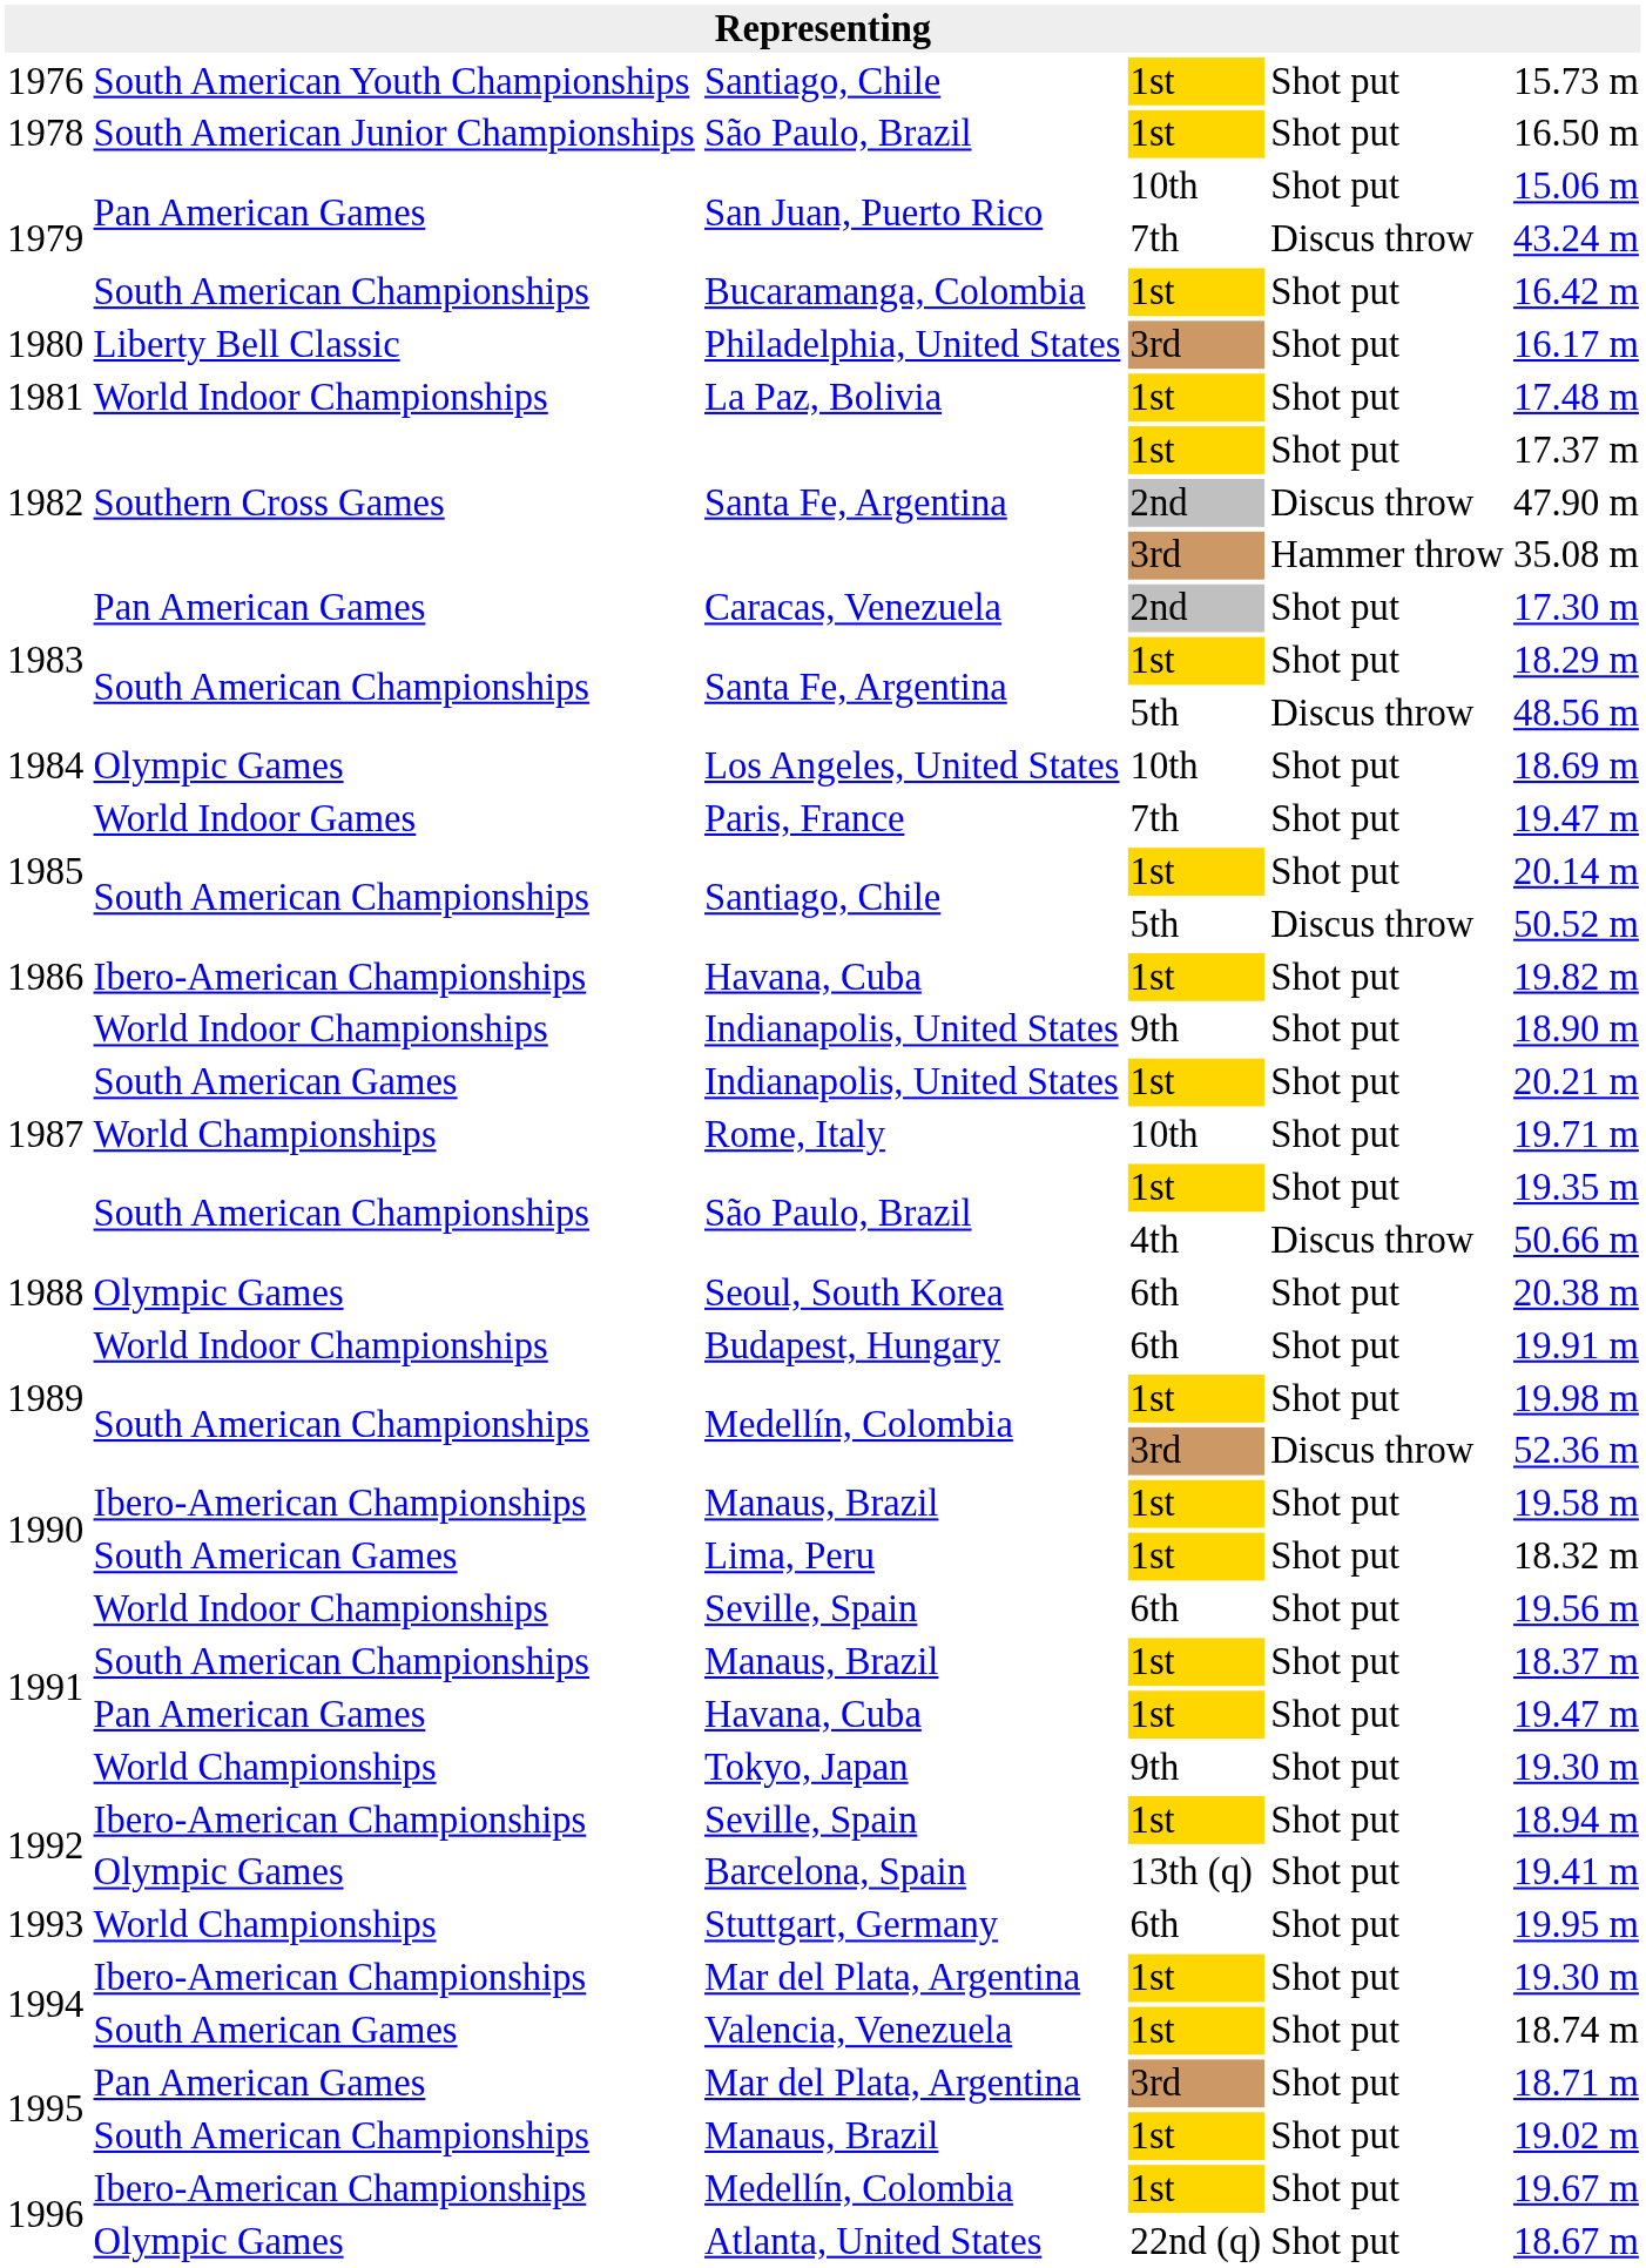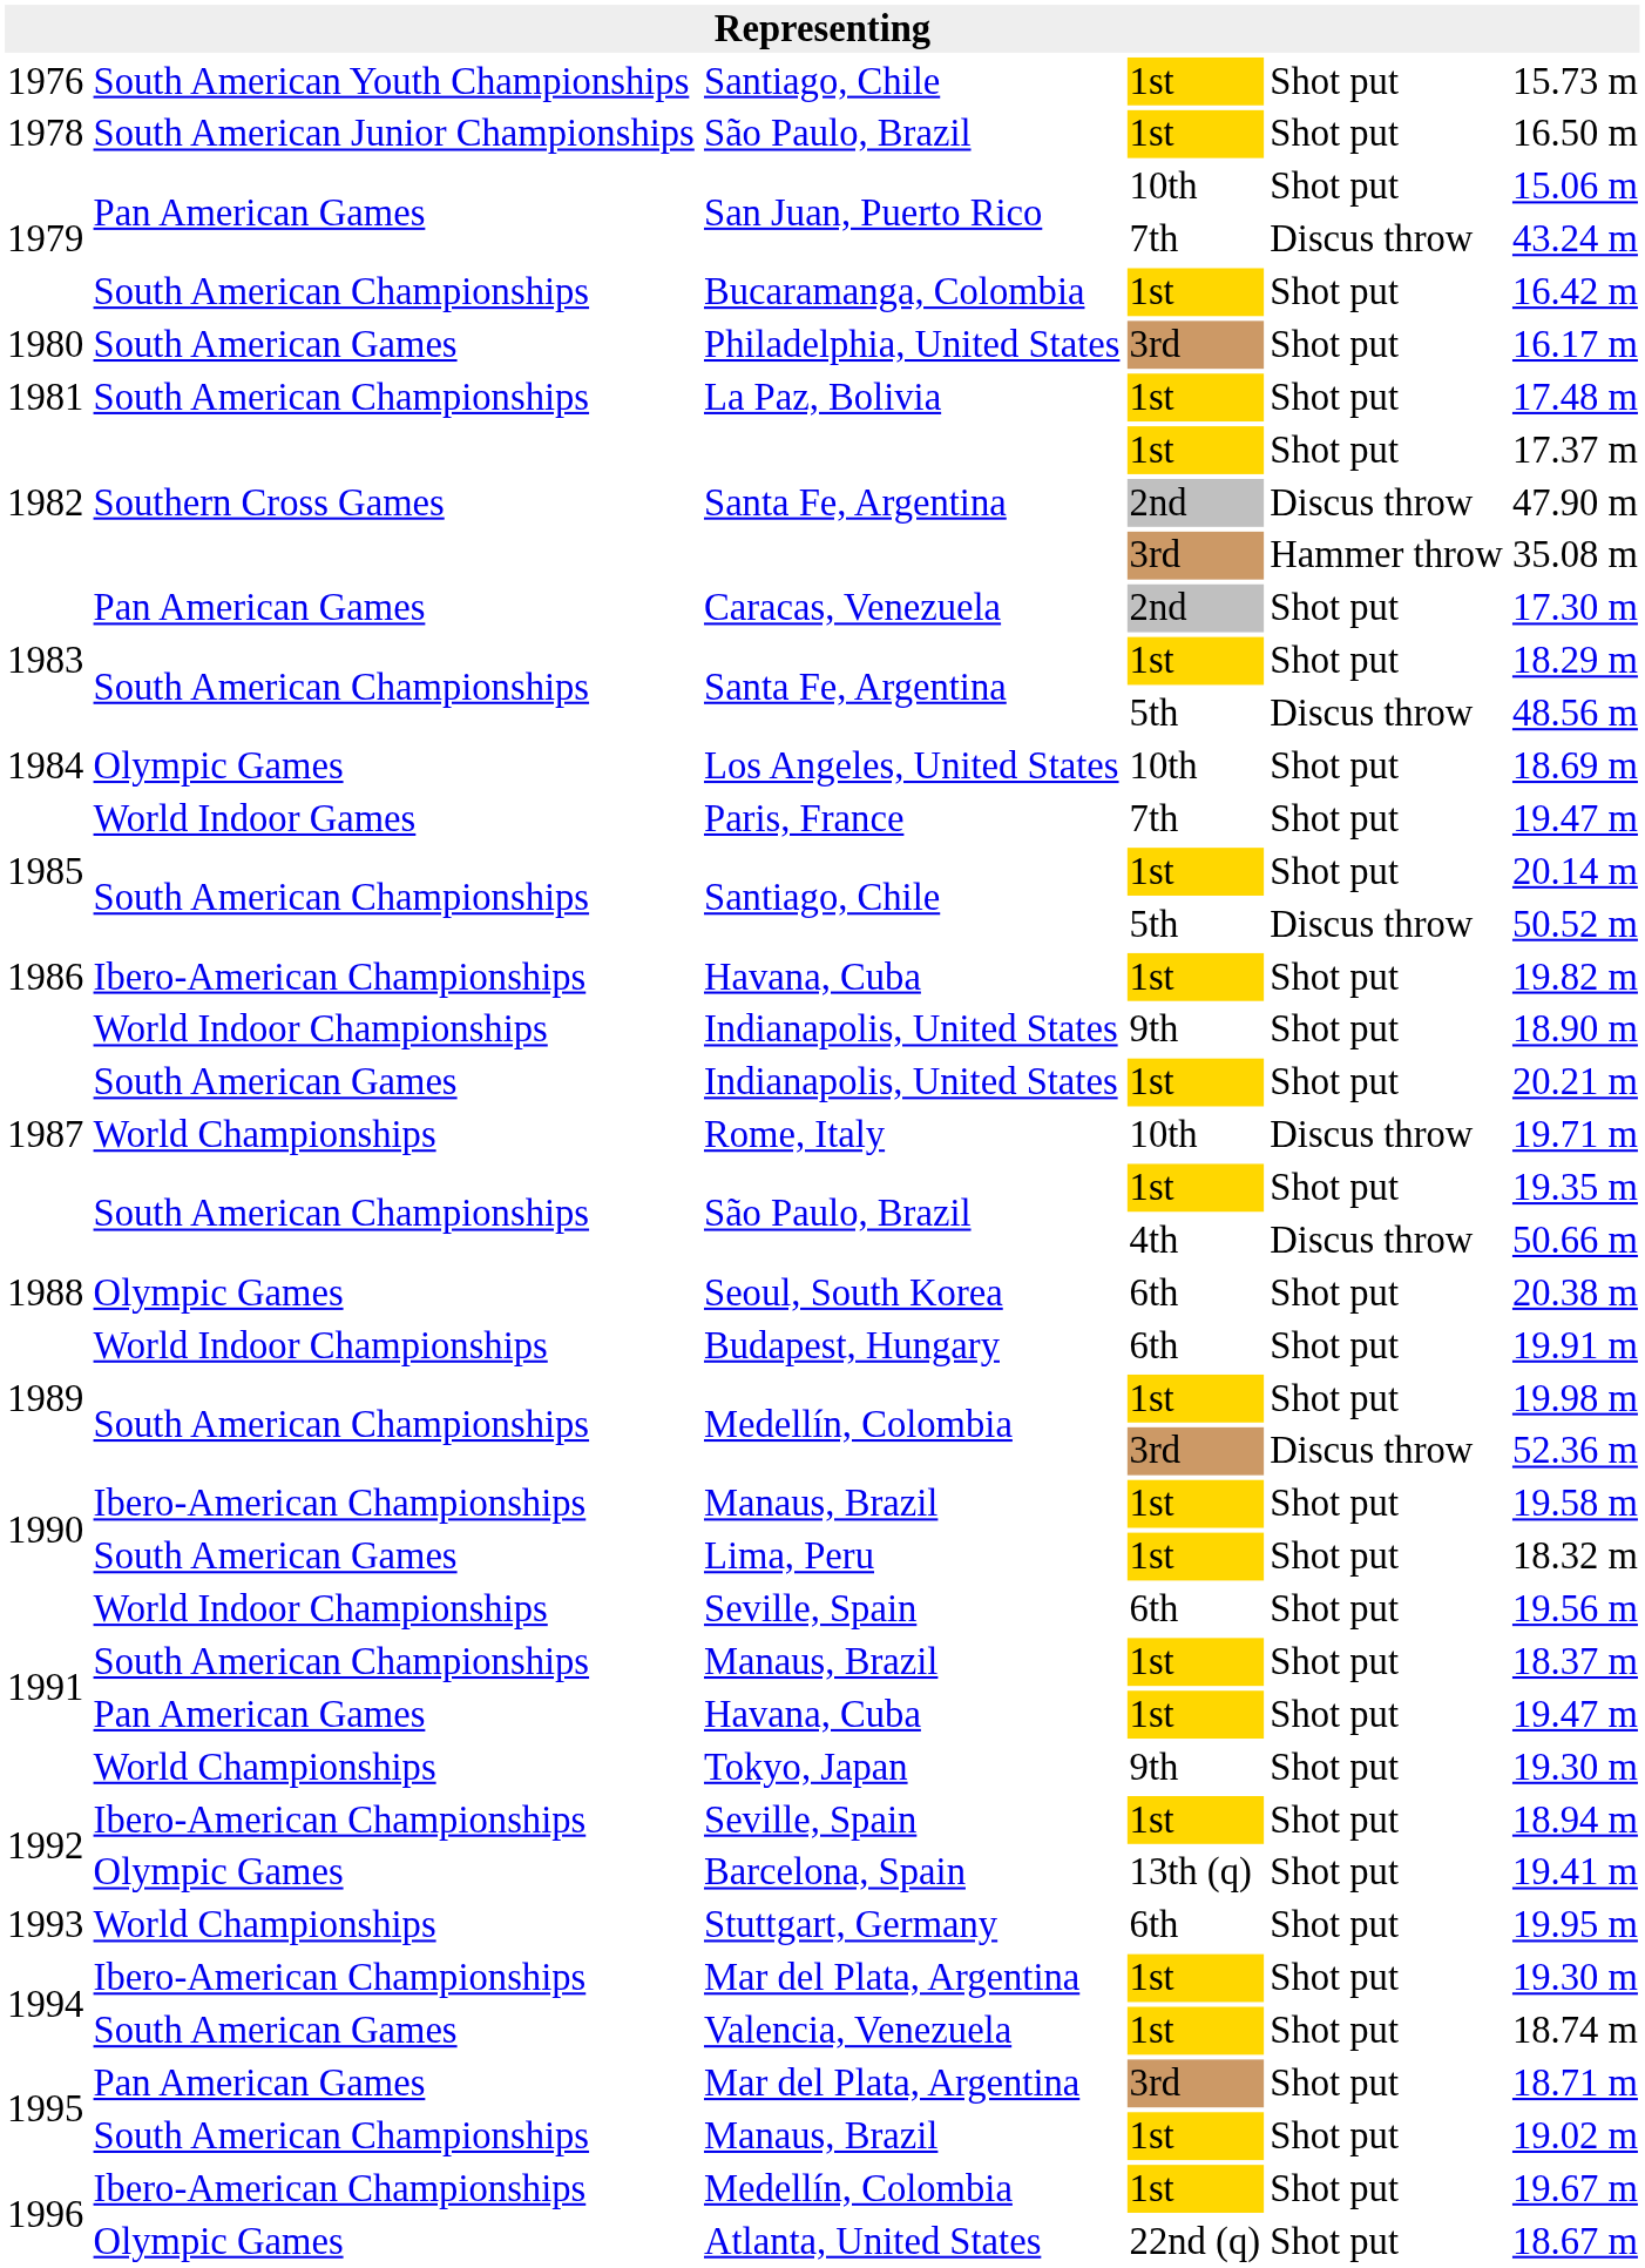 <table>
 <tr>
 <th bgcolor="#eeeeee" colspan="6">Representing </th>
 </tr>
 <tr>
 <td>1976</td>
 <td><a href='#'>South American Youth Championships</a></td>
 <td><a href='#'>Santiago, Chile</a></td>
 <td bgcolor=gold>1st</td>
 <td>Shot put</td>
 <td>15.73 m</td>
 </tr>
 <tr>
 <td>1978</td>
 <td><a href='#'>South American Junior Championships</a></td>
 <td><a href='#'>São Paulo, Brazil</a></td>
 <td bgcolor=gold>1st</td>
 <td>Shot put</td>
 <td>16.50 m</td>
 </tr>
 <tr>
 <td rowspan=3>1979</td>
 <td rowspan=2><a href='#'>Pan American Games</a></td>
 <td rowspan=2><a href='#'>San Juan, Puerto Rico</a></td>
 <td>10th</td>
 <td>Shot put</td>
 <td><a href='#'>15.06 m</a></td>
 </tr>
 <tr>
 <td>7th</td>
 <td>Discus throw</td>
 <td><a href='#'>43.24 m</a></td>
 </tr>
 <tr>
 <td><a href='#'>South American Championships</a></td>
 <td><a href='#'>Bucaramanga, Colombia</a></td>
 <td bgcolor=gold>1st</td>
 <td>Shot put</td>
 <td><a href='#'>16.42 m</a></td>
 </tr>
 <tr>
 <td>1980</td>
-<td><a href='#'>Liberty Bell Classic</a></td>
+<td><a href='#'>South American Games</a></td>
 <td><a href='#'>Philadelphia, United States</a></td>
 <td bgcolor=cc9966>3rd</td>
 <td>Shot put</td>
 <td><a href='#'>16.17 m</a></td>
 </tr>
 <tr>
 <td>1981</td>
-<td><a href='#'>World Indoor Championships</a></td>
+<td><a href='#'>South American Championships</a></td>
 <td><a href='#'>La Paz, Bolivia</a></td>
 <td bgcolor=gold>1st</td>
 <td>Shot put</td>
 <td><a href='#'>17.48 m</a></td>
 </tr>
 <tr>
 <td rowspan=3>1982</td>
 <td rowspan=3><a href='#'>Southern Cross Games</a></td>
 <td rowspan=3><a href='#'>Santa Fe, Argentina</a></td>
 <td bgcolor=gold>1st</td>
 <td>Shot put</td>
 <td>17.37 m</td>
 </tr>
 <tr>
 <td bgcolor=silver>2nd</td>
 <td>Discus throw</td>
 <td>47.90 m</td>
 </tr>
 <tr>
 <td bgcolor=cc9966>3rd</td>
 <td>Hammer throw</td>
 <td>35.08 m</td>
 </tr>
 <tr>
 <td rowspan=3>1983</td>
 <td><a href='#'>Pan American Games</a></td>
 <td><a href='#'>Caracas, Venezuela</a></td>
 <td bgcolor=silver>2nd</td>
 <td>Shot put</td>
 <td><a href='#'>17.30 m</a></td>
 </tr>
 <tr>
 <td rowspan=2><a href='#'>South American Championships</a></td>
 <td rowspan=2><a href='#'>Santa Fe, Argentina</a></td>
 <td bgcolor=gold>1st</td>
 <td>Shot put</td>
 <td><a href='#'>18.29 m</a></td>
 </tr>
 <tr>
 <td>5th</td>
 <td>Discus throw</td>
 <td><a href='#'>48.56 m</a></td>
 </tr>
 <tr>
 <td>1984</td>
 <td><a href='#'>Olympic Games</a></td>
 <td><a href='#'>Los Angeles, United States</a></td>
 <td>10th</td>
 <td>Shot put</td>
 <td><a href='#'>18.69 m</a></td>
 </tr>
 <tr>
 <td rowspan=3>1985</td>
 <td><a href='#'>World Indoor Games</a></td>
 <td><a href='#'>Paris, France</a></td>
 <td>7th</td>
 <td>Shot put</td>
 <td><a href='#'>19.47 m</a></td>
 </tr>
 <tr>
 <td rowspan=2><a href='#'>South American Championships</a></td>
 <td rowspan=2><a href='#'>Santiago, Chile</a></td>
 <td bgcolor=gold>1st</td>
 <td>Shot put</td>
 <td><a href='#'>20.14 m</a></td>
 </tr>
 <tr>
 <td>5th</td>
 <td>Discus throw</td>
 <td><a href='#'>50.52 m</a></td>
 </tr>
 <tr>
 <td>1986</td>
 <td><a href='#'>Ibero-American Championships</a></td>
 <td><a href='#'>Havana, Cuba</a></td>
 <td bgcolor=gold>1st</td>
 <td>Shot put</td>
 <td><a href='#'>19.82 m</a></td>
 </tr>
 <tr>
 <td rowspan=5>1987</td>
 <td><a href='#'>World Indoor Championships</a></td>
 <td><a href='#'>Indianapolis, United States</a></td>
 <td>9th</td>
 <td>Shot put</td>
 <td><a href='#'>18.90 m</a></td>
 </tr>
 <tr>
 <td><a href='#'>South American Games</a></td>
 <td><a href='#'>Indianapolis, United States</a></td>
 <td bgcolor=gold>1st</td>
 <td>Shot put</td>
 <td><a href='#'>20.21 m</a></td>
 </tr>
 <tr>
 <td><a href='#'>World Championships</a></td>
 <td><a href='#'>Rome, Italy</a></td>
 <td>10th</td>
-<td>Shot put</td>
+<td>Discus throw</td>
 <td><a href='#'>19.71 m</a></td>
 </tr>
 <tr>
 <td rowspan=2><a href='#'>South American Championships</a></td>
 <td rowspan=2><a href='#'>São Paulo, Brazil</a></td>
 <td bgcolor=gold>1st</td>
 <td>Shot put</td>
 <td><a href='#'>19.35 m</a></td>
 </tr>
 <tr>
 <td>4th</td>
 <td>Discus throw</td>
 <td><a href='#'>50.66 m</a></td>
 </tr>
 <tr>
 <td>1988</td>
 <td><a href='#'>Olympic Games</a></td>
 <td><a href='#'>Seoul, South Korea</a></td>
 <td>6th</td>
 <td>Shot put</td>
 <td><a href='#'>20.38 m</a></td>
 </tr>
 <tr>
 <td rowspan=3>1989</td>
 <td><a href='#'>World Indoor Championships</a></td>
 <td><a href='#'>Budapest, Hungary</a></td>
 <td>6th</td>
 <td>Shot put</td>
 <td><a href='#'>19.91 m</a></td>
 </tr>
 <tr>
 <td rowspan=2><a href='#'>South American Championships</a></td>
 <td rowspan=2><a href='#'>Medellín, Colombia</a></td>
 <td bgcolor=gold>1st</td>
 <td>Shot put</td>
 <td><a href='#'>19.98 m</a></td>
 </tr>
 <tr>
 <td bgcolor=cc9966>3rd</td>
 <td>Discus throw</td>
 <td><a href='#'>52.36 m</a></td>
 </tr>
 <tr>
 <td rowspan=2>1990</td>
 <td><a href='#'>Ibero-American Championships</a></td>
 <td><a href='#'>Manaus, Brazil</a></td>
 <td bgcolor=gold>1st</td>
 <td>Shot put</td>
 <td><a href='#'>19.58 m</a></td>
 </tr>
 <tr>
 <td><a href='#'>South American Games</a></td>
 <td><a href='#'>Lima, Peru</a></td>
 <td bgcolor=gold>1st</td>
 <td>Shot put</td>
 <td>18.32 m</td>
 </tr>
 <tr>
 <td rowspan=4>1991</td>
 <td><a href='#'>World Indoor Championships</a></td>
 <td><a href='#'>Seville, Spain</a></td>
 <td>6th</td>
 <td>Shot put</td>
 <td><a href='#'>19.56 m</a></td>
 </tr>
 <tr>
 <td><a href='#'>South American Championships</a></td>
 <td><a href='#'>Manaus, Brazil</a></td>
 <td bgcolor=gold>1st</td>
 <td>Shot put</td>
 <td><a href='#'>18.37 m</a></td>
 </tr>
 <tr>
 <td><a href='#'>Pan American Games</a></td>
 <td><a href='#'>Havana, Cuba</a></td>
 <td bgcolor=gold>1st</td>
 <td>Shot put</td>
 <td><a href='#'>19.47 m</a></td>
 </tr>
 <tr>
 <td><a href='#'>World Championships</a></td>
 <td><a href='#'>Tokyo, Japan</a></td>
 <td>9th</td>
 <td>Shot put</td>
 <td><a href='#'>19.30 m</a></td>
 </tr>
 <tr>
 <td rowspan=2>1992</td>
 <td><a href='#'>Ibero-American Championships</a></td>
 <td><a href='#'>Seville, Spain</a></td>
 <td bgcolor=gold>1st</td>
 <td>Shot put</td>
 <td><a href='#'>18.94 m</a></td>
 </tr>
 <tr>
 <td><a href='#'>Olympic Games</a></td>
 <td><a href='#'>Barcelona, Spain</a></td>
 <td>13th (q)</td>
 <td>Shot put</td>
 <td><a href='#'>19.41 m</a></td>
 </tr>
 <tr>
 <td>1993</td>
 <td><a href='#'>World Championships</a></td>
 <td><a href='#'>Stuttgart, Germany</a></td>
 <td>6th</td>
 <td>Shot put</td>
 <td><a href='#'>19.95 m</a></td>
 </tr>
 <tr>
 <td rowspan=2>1994</td>
 <td><a href='#'>Ibero-American Championships</a></td>
 <td><a href='#'>Mar del Plata, Argentina</a></td>
 <td bgcolor=gold>1st</td>
 <td>Shot put</td>
 <td><a href='#'>19.30 m</a></td>
 </tr>
 <tr>
 <td><a href='#'>South American Games</a></td>
 <td><a href='#'>Valencia, Venezuela</a></td>
 <td bgcolor=gold>1st</td>
 <td>Shot put</td>
 <td>18.74 m</td>
 </tr>
 <tr>
 <td rowspan=2>1995</td>
 <td><a href='#'>Pan American Games</a></td>
 <td><a href='#'>Mar del Plata, Argentina</a></td>
 <td bgcolor=cc9966>3rd</td>
 <td>Shot put</td>
 <td><a href='#'>18.71 m</a></td>
 </tr>
 <tr>
 <td><a href='#'>South American Championships</a></td>
 <td><a href='#'>Manaus, Brazil</a></td>
 <td bgcolor=gold>1st</td>
 <td>Shot put</td>
 <td><a href='#'>19.02 m</a></td>
 </tr>
 <tr>
 <td rowspan=2>1996</td>
 <td><a href='#'>Ibero-American Championships</a></td>
 <td><a href='#'>Medellín, Colombia</a></td>
 <td bgcolor=gold>1st</td>
 <td>Shot put</td>
 <td><a href='#'>19.67 m</a></td>
 </tr>
 <tr>
 <td><a href='#'>Olympic Games</a></td>
 <td><a href='#'>Atlanta, United States</a></td>
 <td>22nd (q)</td>
 <td>Shot put</td>
 <td><a href='#'>18.67 m</a></td>
 </tr>
 </table>
